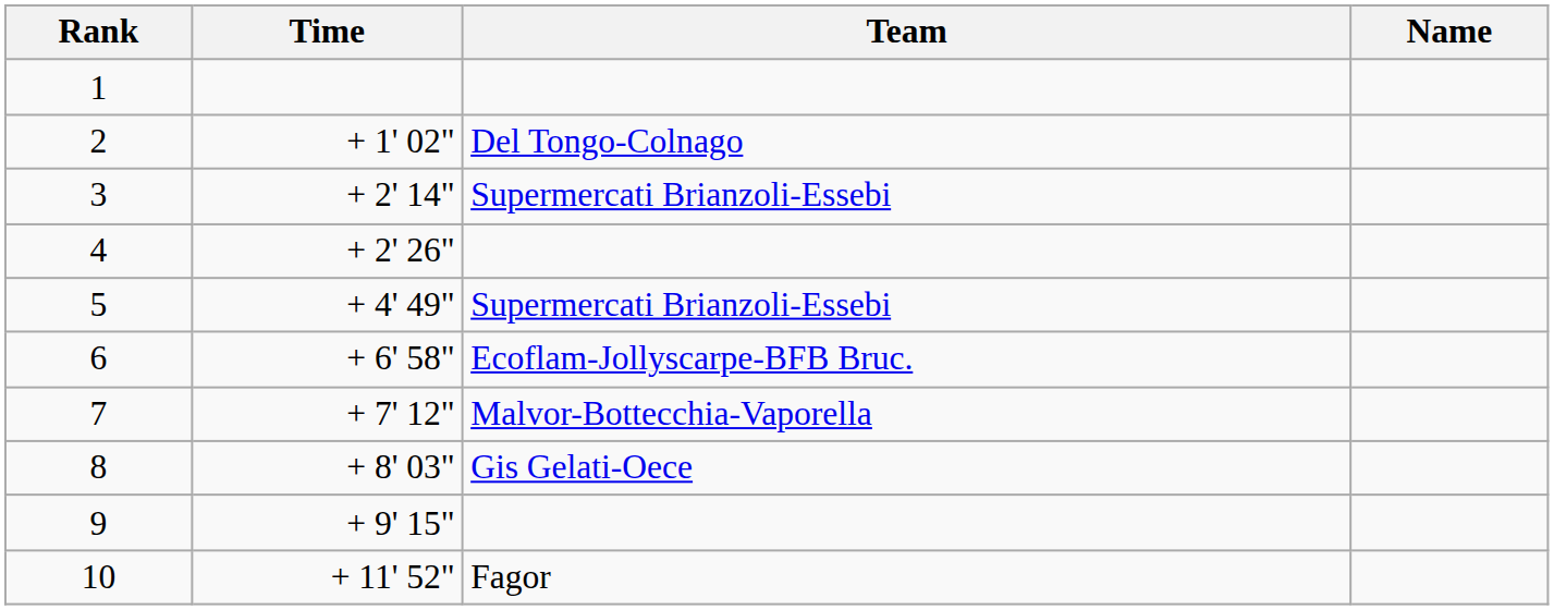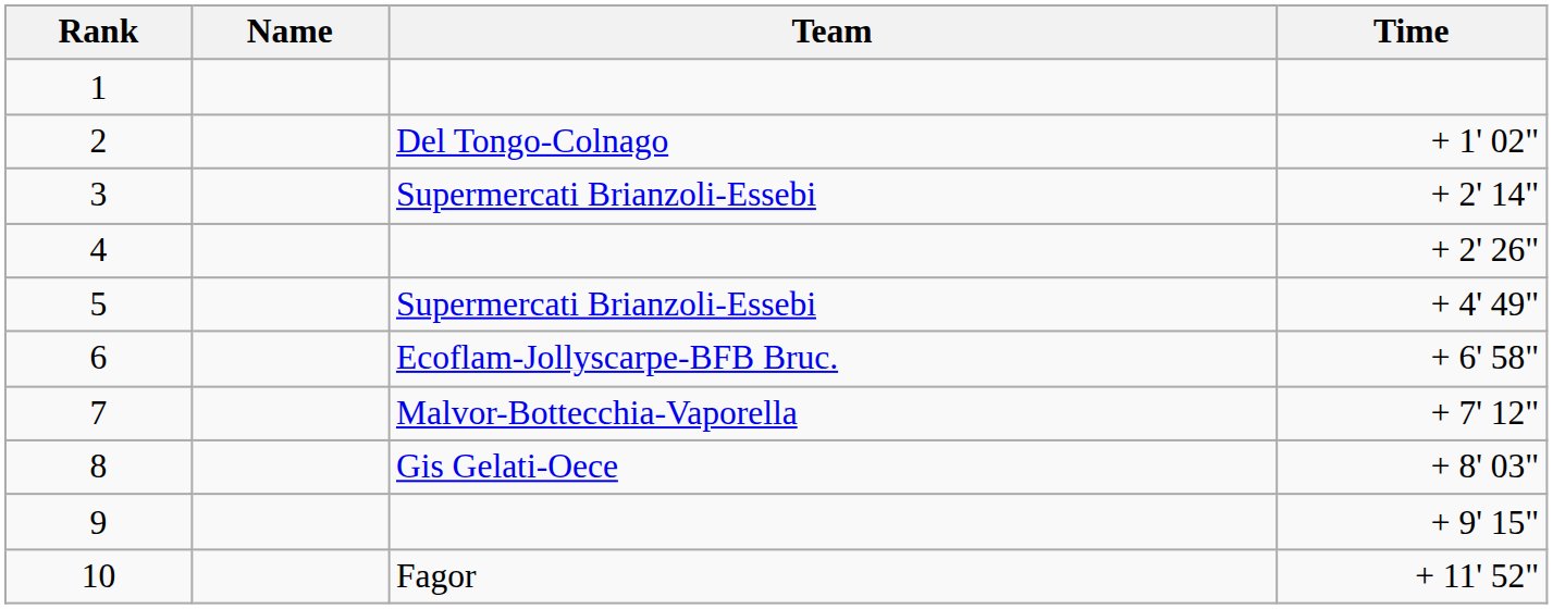 <table class="wikitable" style="width:45em;margin-bottom:0;">
 <tr>
 <th>Rank</th>
+<th>Name</th>
+<th>Team</th>
 <th>Time</th>
-<th>Team</th>
-<th>Name</th>
 </tr>
 <tr>
 <td style="text-align:center;">1</td>
+<td> </td>
+<td></td>
 <td align=right></td>
-<td></td>
-<td> </td>
 </tr>
 <tr>
 <td style="text-align:center;">2</td>
+<td></td>
+<td><a href='#'>Del Tongo-Colnago</a></td>
 <td align=right>+ 1' 02"</td>
-<td><a href='#'>Del Tongo-Colnago</a></td>
-<td></td>
 </tr>
 <tr>
 <td style="text-align:center;">3</td>
+<td></td>
+<td><a href='#'>Supermercati Brianzoli-Essebi</a></td>
 <td align=right>+ 2' 14"</td>
-<td><a href='#'>Supermercati Brianzoli-Essebi</a></td>
-<td></td>
 </tr>
 <tr>
 <td style="text-align:center;">4</td>
-<td align=right>+ 2' 26"</td>
 <td></td>
 <td></td>
+<td align=right>+ 2' 26"</td>
 </tr>
 <tr>
 <td style="text-align:center;">5</td>
+<td></td>
+<td><a href='#'>Supermercati Brianzoli-Essebi</a></td>
 <td align=right>+ 4' 49"</td>
-<td><a href='#'>Supermercati Brianzoli-Essebi</a></td>
-<td></td>
 </tr>
 <tr>
 <td style="text-align:center;">6</td>
+<td></td>
+<td><a href='#'>Ecoflam-Jollyscarpe-BFB Bruc.</a></td>
 <td align=right>+ 6' 58"</td>
-<td><a href='#'>Ecoflam-Jollyscarpe-BFB Bruc.</a></td>
-<td></td>
 </tr>
 <tr>
 <td style="text-align:center;">7</td>
+<td></td>
+<td><a href='#'>Malvor-Bottecchia-Vaporella</a></td>
 <td align=right>+ 7' 12"</td>
-<td><a href='#'>Malvor-Bottecchia-Vaporella</a></td>
-<td></td>
 </tr>
 <tr>
 <td style="text-align:center;">8</td>
+<td> </td>
+<td><a href='#'>Gis Gelati-Oece</a></td>
 <td align=right>+ 8' 03"</td>
-<td><a href='#'>Gis Gelati-Oece</a></td>
-<td> </td>
 </tr>
 <tr>
 <td style="text-align:center;">9</td>
-<td align=right>+ 9' 15"</td>
 <td></td>
 <td></td>
+<td align=right>+ 9' 15"</td>
 </tr>
 <tr>
 <td style="text-align:center;">10</td>
+<td> </td>
+<td>Fagor</td>
 <td align=right>+ 11' 52"</td>
-<td>Fagor</td>
-<td> </td>
 </tr>
 </table>
